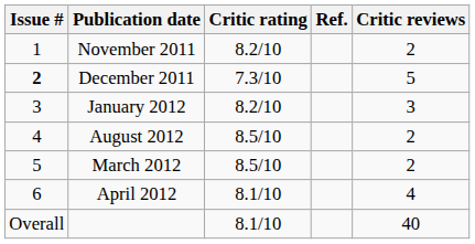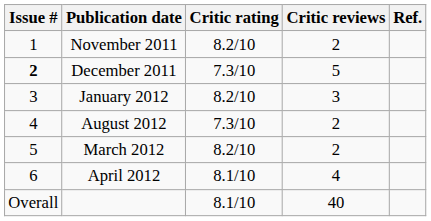 <table class="wikitable" style="text-align: center;">
 <tr>
 <th>Issue #</th>
 <th>Publication date</th>
 <th>Critic rating</th>
+<th>Critic reviews</th>
 <th>Ref.</th>
-<th>Critic reviews</th>
 </tr>
 <tr>
 <td>1</td>
 <td>November 2011</td>
 <td>8.2/10</td>
+<td>2</td>
 <td></td>
-<td>2</td>
 </tr>
 <tr>
 <td><strong>2</strong></td>
 <td>December 2011</td>
 <td>7.3/10</td>
+<td>5</td>
 <td></td>
-<td>5</td>
 </tr>
 <tr>
 <td>3</td>
 <td>January 2012</td>
 <td>8.2/10</td>
+<td>3</td>
 <td></td>
-<td>3</td>
 </tr>
 <tr>
 <td>4</td>
 <td>August 2012</td>
-<td>8.5/10</td>
+<td>7.3/10</td>
+<td>2</td>
 <td></td>
-<td>2</td>
 </tr>
 <tr>
 <td>5</td>
 <td>March 2012</td>
-<td>8.5/10</td>
+<td>8.2/10</td>
+<td>2</td>
 <td></td>
-<td>2</td>
 </tr>
 <tr>
 <td>6</td>
 <td>April 2012</td>
 <td>8.1/10</td>
+<td>4</td>
 <td></td>
-<td>4</td>
 </tr>
 <tr>
 <td>Overall</td>
 <td></td>
 <td>8.1/10</td>
+<td>40</td>
 <td></td>
-<td>40</td>
 </tr>
 </table>
